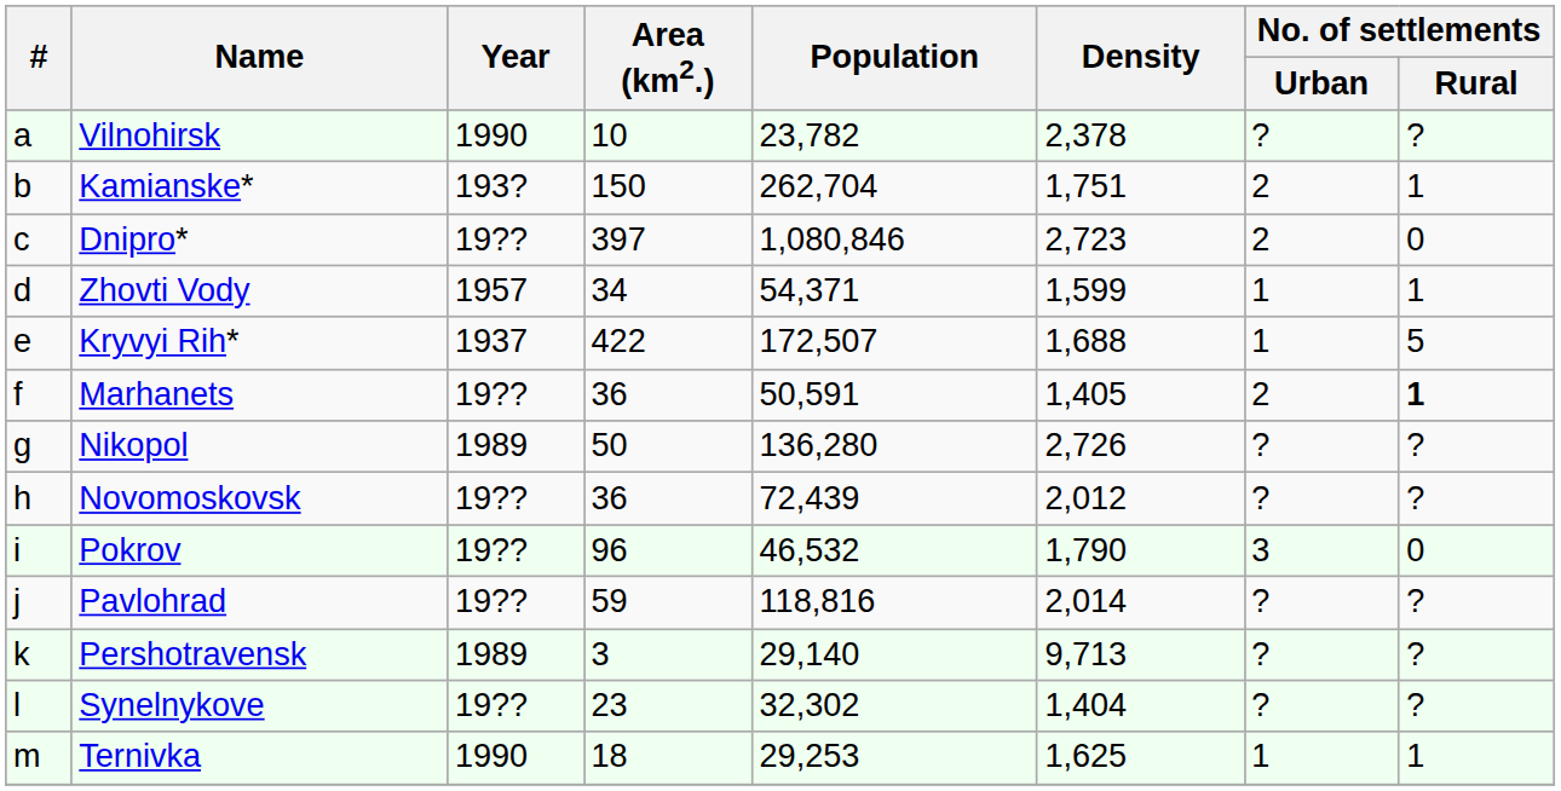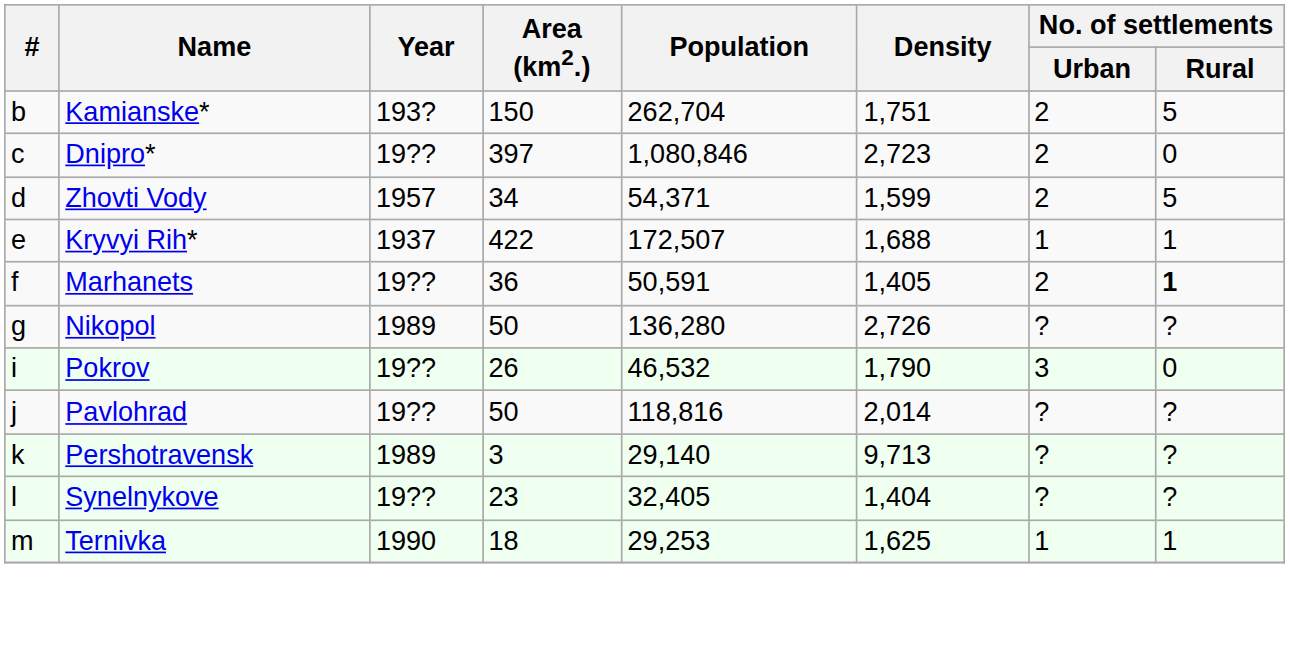 <table class="wikitable">
 <tr>
 <th rowspan=2>#</th>
 <th rowspan=2>Name</th>
 <th rowspan=2>Year</th>
 <th rowspan=2>Area<br>(km<sup>2</sup>.)</th>
 <th rowspan=2>Population</th>
 <th rowspan=2>Density</th>
 <th colspan=2>No. of settlements</th>
 </tr>
 <tr>
 <th width=10%>Urban</th>
 <th width=10%>Rural</th>
 </tr>
-<tr bgcolor="#EF0FFFF">
-<td>a</td>
-<td><a href='#'>Vilnohirsk</a></td>
-<td>1990</td>
-<td>10</td>
-<td>23,782</td>
-<td>2,378</td>
-<td>?</td>
-<td>?</td>
-</tr>
 <tr>
 <td>b</td>
 <td><a href='#'>Kamianske</a>*</td>
 <td>193?</td>
 <td>150</td>
 <td>262,704</td>
 <td>1,751</td>
 <td>2</td>
-<td>1</td>
+<td>5</td>
 </tr>
 <tr>
 <td>c</td>
 <td><a href='#'>Dnipro</a>*</td>
 <td>19??</td>
 <td>397</td>
 <td>1,080,846</td>
 <td>2,723</td>
 <td>2</td>
 <td>0</td>
 </tr>
 <tr>
 <td>d</td>
 <td><a href='#'>Zhovti Vody</a></td>
 <td>1957</td>
 <td>34</td>
 <td>54,371</td>
 <td>1,599</td>
-<td>1</td>
-<td>1</td>
+<td>2</td>
+<td>5</td>
 </tr>
 <tr>
 <td>e</td>
 <td><a href='#'>Kryvyi Rih</a>*</td>
 <td>1937</td>
 <td>422</td>
 <td>172,507</td>
 <td>1,688</td>
 <td>1</td>
-<td>5</td>
+<td>1</td>
 </tr>
 <tr>
 <td>f</td>
 <td><a href='#'>Marhanets</a></td>
 <td>19??</td>
 <td>36</td>
 <td>50,591</td>
 <td>1,405</td>
 <td>2</td>
 <td><strong>1</strong></td>
 </tr>
 <tr>
 <td>g</td>
 <td><a href='#'>Nikopol</a></td>
 <td>1989</td>
 <td>50</td>
 <td>136,280</td>
 <td>2,726</td>
 <td>?</td>
 <td>?</td>
 </tr>
-<tr>
-<td>h</td>
-<td><a href='#'>Novomoskovsk</a></td>
-<td>19??</td>
-<td>36</td>
-<td>72,439</td>
-<td>2,012</td>
-<td>?</td>
-<td>?</td>
-</tr>
 <tr bgcolor="#EF0FFFF">
 <td>i</td>
 <td><a href='#'>Pokrov</a></td>
 <td>19??</td>
-<td>96</td>
+<td>26</td>
 <td>46,532</td>
 <td>1,790</td>
 <td>3</td>
 <td>0</td>
 </tr>
 <tr>
 <td>j</td>
 <td><a href='#'>Pavlohrad</a></td>
 <td>19??</td>
-<td>59</td>
+<td>50</td>
 <td>118,816</td>
 <td>2,014</td>
 <td>?</td>
 <td>?</td>
 </tr>
 <tr bgcolor="#EF0FFFF">
 <td>k</td>
 <td><a href='#'>Pershotravensk</a></td>
 <td>1989</td>
 <td>3</td>
 <td>29,140</td>
 <td>9,713</td>
 <td>?</td>
 <td>?</td>
 </tr>
 <tr bgcolor="#EF0FFFF">
 <td>l</td>
 <td><a href='#'>Synelnykove</a></td>
 <td>19??</td>
 <td>23</td>
-<td>32,302</td>
+<td>32,405</td>
 <td>1,404</td>
 <td>?</td>
 <td>?</td>
 </tr>
 <tr bgcolor="#EF0FFFF">
 <td>m</td>
 <td><a href='#'>Ternivka</a></td>
 <td>1990</td>
 <td>18</td>
 <td>29,253</td>
 <td>1,625</td>
 <td>1</td>
 <td>1</td>
 </tr>
 <tr>
 </tr>
 </table>
